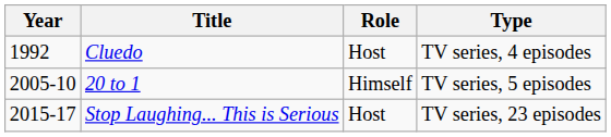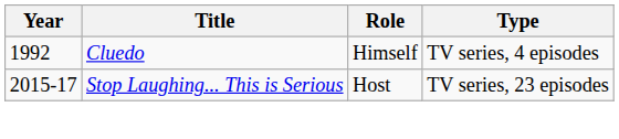 <table class="wikitable">
 <tr>
 <th>Year</th>
 <th>Title</th>
 <th>Role</th>
 <th>Type</th>
 </tr>
 <tr>
 <td>1992</td>
 <td><em><a href='#'>Cluedo</a></em></td>
-<td>Host</td>
+<td>Himself</td>
 <td>TV series, 4 episodes</td>
-</tr>
-<tr>
-<td>2005-10</td>
-<td><em><a href='#'>20 to 1</a></em></td>
-<td>Himself</td>
-<td>TV series, 5 episodes</td>
 </tr>
 <tr>
 <td>2015-17</td>
 <td><em><a href='#'>Stop Laughing... This is Serious</a></em></td>
 <td>Host</td>
 <td>TV series, 23 episodes</td>
 </tr>
 </table>
